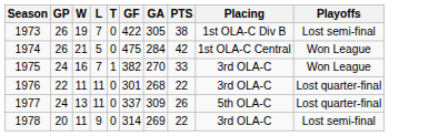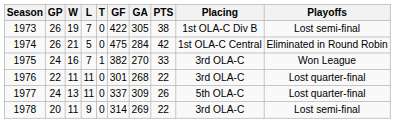 <table class="wikitable" style="text-align:center">
 <tr>
 <th>Season</th>
 <th>GP</th>
 <th>W</th>
 <th>L</th>
 <th>T</th>
 <th>GF</th>
 <th>GA</th>
 <th>PTS</th>
 <th>Placing</th>
 <th>Playoffs</th>
 </tr>
 <tr>
 <td>1973</td>
 <td>26</td>
 <td>19</td>
 <td>7</td>
 <td>0</td>
 <td>422</td>
 <td>305</td>
 <td>38</td>
 <td>1st OLA-C Div B</td>
 <td>Lost semi-final</td>
 </tr>
 <tr>
 <td>1974</td>
 <td>26</td>
 <td>21</td>
 <td>5</td>
 <td>0</td>
 <td>475</td>
 <td>284</td>
 <td>42</td>
 <td>1st OLA-C Central</td>
-<td>Won League</td>
+<td>Eliminated in Round Robin</td>
 </tr>
 <tr>
 <td>1975</td>
 <td>24</td>
 <td>16</td>
 <td>7</td>
 <td>1</td>
 <td>382</td>
 <td>270</td>
 <td>33</td>
 <td>3rd OLA-C</td>
 <td>Won League</td>
 </tr>
 <tr>
 <td>1976</td>
 <td>22</td>
 <td>11</td>
 <td>11</td>
 <td>0</td>
 <td>301</td>
 <td>268</td>
 <td>22</td>
 <td>3rd OLA-C</td>
 <td>Lost quarter-final</td>
 </tr>
 <tr>
 <td>1977</td>
 <td>24</td>
 <td>13</td>
 <td>11</td>
 <td>0</td>
 <td>337</td>
 <td>309</td>
 <td>26</td>
 <td>5th OLA-C</td>
 <td>Lost quarter-final</td>
 </tr>
 <tr>
 <td>1978</td>
 <td>20</td>
 <td>11</td>
 <td>9</td>
 <td>0</td>
 <td>314</td>
 <td>269</td>
 <td>22</td>
 <td>3rd OLA-C</td>
 <td>Lost semi-final</td>
 </tr>
 </table>
